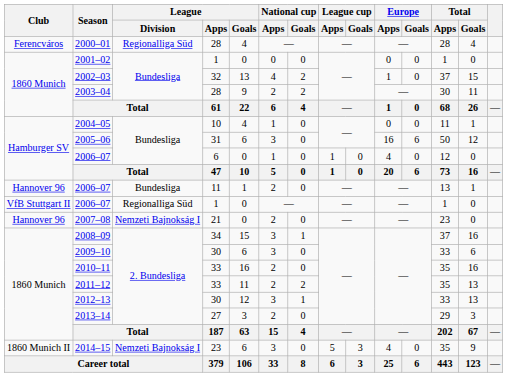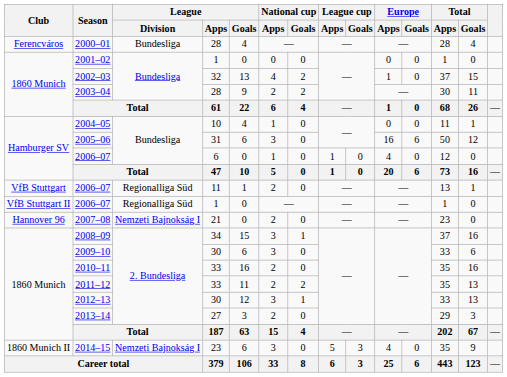 <table class="wikitable" style="text-align:center">
 <tr>
 <th rowspan="2">Club</th>
 <th rowspan="2">Season</th>
 <th colspan="3">League</th>
 <th colspan="2">National cup</th>
 <th colspan="2">League cup</th>
 <th colspan="2"><a href='#'>Europe</a></th>
 <th colspan="2">Total</th>
 <th rowspan="2"></th>
 </tr>
 <tr>
 <th>Division</th>
 <th>Apps</th>
 <th>Goals</th>
 <th>Apps</th>
 <th>Goals</th>
 <th>Apps</th>
 <th>Goals</th>
 <th>Apps</th>
 <th>Goals</th>
 <th>Apps</th>
 <th>Goals</th>
 </tr>
 <tr>
 <td><a href='#'>Ferencváros</a></td>
 <td><a href='#'>2000–01</a></td>
-<td><a href='#'>Regionalliga Süd</a></td>
+<td>Bundesliga</td>
 <td>28</td>
 <td>4</td>
 <td colspan="2">—</td>
 <td colspan="2">—</td>
 <td colspan="2">—</td>
 <td>28</td>
 <td>4</td>
 <td></td>
 </tr>
 <tr>
 <td rowspan="4"><a href='#'>1860 Munich</a></td>
 <td><a href='#'>2001–02</a></td>
 <td rowspan="3"><a href='#'>Bundesliga</a></td>
 <td>1</td>
 <td>0</td>
 <td>0</td>
 <td>0</td>
 <td rowspan="3" colspan="2">—</td>
 <td>0</td>
 <td>0</td>
 <td>1</td>
 <td>0</td>
 <td></td>
 </tr>
 <tr>
 <td><a href='#'>2002–03</a></td>
 <td>32</td>
 <td>13</td>
 <td>4</td>
 <td>2</td>
 <td>1</td>
 <td>0</td>
 <td>37</td>
 <td>15</td>
 <td></td>
 </tr>
 <tr>
 <td><a href='#'>2003–04</a></td>
 <td>28</td>
 <td>9</td>
 <td>2</td>
 <td>2</td>
 <td colspan="2">—</td>
 <td>30</td>
 <td>11</td>
 <td></td>
 </tr>
 <tr>
 <th colspan="2">Total</th>
 <th>61</th>
 <th>22</th>
 <th>6</th>
 <th>4</th>
 <th colspan="2">—</th>
 <th>1</th>
 <th>0</th>
 <th>68</th>
 <th>26</th>
 <th>—</th>
 </tr>
 <tr>
 <td rowspan="4"><a href='#'>Hamburger SV</a></td>
 <td><a href='#'>2004–05</a></td>
 <td rowspan="3">Bundesliga</td>
 <td>10</td>
 <td>4</td>
 <td>1</td>
 <td>0</td>
 <td rowspan="2" colspan="2">—</td>
 <td>0</td>
 <td>0</td>
 <td>11</td>
 <td>1</td>
 <td></td>
 </tr>
 <tr>
 <td><a href='#'>2005–06</a></td>
 <td>31</td>
 <td>6</td>
 <td>3</td>
 <td>0</td>
 <td>16</td>
 <td>6</td>
 <td>50</td>
 <td>12</td>
 <td></td>
 </tr>
 <tr>
 <td><a href='#'>2006–07</a></td>
 <td>6</td>
 <td>0</td>
 <td>1</td>
 <td>0</td>
 <td>1</td>
 <td>0</td>
 <td>4</td>
 <td>0</td>
 <td>12</td>
 <td>0</td>
 <td></td>
 </tr>
 <tr>
 <th colspan="2">Total</th>
 <th>47</th>
 <th>10</th>
 <th>5</th>
 <th>0</th>
 <th>1</th>
 <th>0</th>
 <th>20</th>
 <th>6</th>
 <th>73</th>
 <th>16</th>
 <th>—</th>
 </tr>
 <tr>
-<td><a href='#'>Hannover 96</a></td>
+<td><a href='#'>VfB Stuttgart</a></td>
 <td><a href='#'>2006–07</a></td>
-<td>Bundesliga</td>
+<td>Regionalliga Süd</td>
 <td>11</td>
 <td>1</td>
 <td>2</td>
 <td>0</td>
 <td colspan="2">—</td>
 <td colspan="2">—</td>
 <td>13</td>
 <td>1</td>
 <td></td>
 </tr>
 <tr>
 <td><a href='#'>VfB Stuttgart II</a></td>
 <td><a href='#'>2006–07</a></td>
 <td>Regionalliga Süd</td>
 <td>1</td>
 <td>0</td>
 <td colspan="2">—</td>
 <td colspan="2">—</td>
 <td colspan="2">—</td>
 <td>1</td>
 <td>0</td>
 <td></td>
 </tr>
 <tr>
 <td><a href='#'>Hannover 96</a></td>
 <td><a href='#'>2007–08</a></td>
 <td><a href='#'>Nemzeti Bajnokság I</a></td>
 <td>21</td>
 <td>0</td>
 <td>2</td>
 <td>0</td>
 <td colspan="2">—</td>
 <td colspan="2">—</td>
 <td>23</td>
 <td>0</td>
 <td></td>
 </tr>
 <tr>
 <td rowspan="7">1860 Munich</td>
 <td><a href='#'>2008–09</a></td>
 <td rowspan="6"><a href='#'>2. Bundesliga</a></td>
 <td>34</td>
 <td>15</td>
 <td>3</td>
 <td>1</td>
 <td rowspan="6" colspan="2">—</td>
 <td rowspan="6" colspan="2">—</td>
 <td>37</td>
 <td>16</td>
 <td></td>
 </tr>
 <tr>
 <td><a href='#'>2009–10</a></td>
 <td>30</td>
 <td>6</td>
 <td>3</td>
 <td>0</td>
 <td>33</td>
 <td>6</td>
 <td></td>
 </tr>
 <tr>
 <td><a href='#'>2010–11</a></td>
 <td>33</td>
 <td>16</td>
 <td>2</td>
 <td>0</td>
 <td>35</td>
 <td>16</td>
 <td></td>
 </tr>
 <tr>
 <td><a href='#'>2011–12</a></td>
 <td>33</td>
 <td>11</td>
 <td>2</td>
 <td>2</td>
 <td>35</td>
 <td>13</td>
 <td></td>
 </tr>
 <tr>
 <td><a href='#'>2012–13</a></td>
 <td>30</td>
 <td>12</td>
 <td>3</td>
 <td>1</td>
 <td>33</td>
 <td>13</td>
 <td></td>
 </tr>
 <tr>
 <td><a href='#'>2013–14</a></td>
 <td>27</td>
 <td>3</td>
 <td>2</td>
 <td>0</td>
 <td>29</td>
 <td>3</td>
 <td></td>
 </tr>
 <tr>
 <th colspan="2">Total</th>
 <th>187</th>
 <th>63</th>
 <th>15</th>
 <th>4</th>
 <th colspan="2">—</th>
 <th colspan="2">—</th>
 <th>202</th>
 <th>67</th>
 <th>—</th>
 </tr>
 <tr>
 <td>1860 Munich II</td>
 <td><a href='#'>2014–15</a></td>
 <td><a href='#'>Nemzeti Bajnokság I</a></td>
 <td>23</td>
 <td>6</td>
 <td>3</td>
 <td>0</td>
 <td>5</td>
 <td>3</td>
 <td>4</td>
 <td>0</td>
 <td>35</td>
 <td>9</td>
 <td></td>
 </tr>
 <tr>
 <th colspan="3">Career total</th>
 <th>379</th>
 <th>106</th>
 <th>33</th>
 <th>8</th>
 <th>6</th>
 <th>3</th>
 <th>25</th>
 <th>6</th>
 <th>443</th>
 <th>123</th>
 <th>—</th>
 </tr>
 </table>
